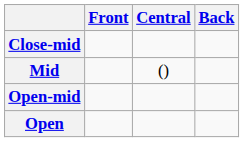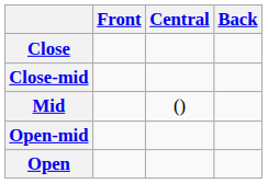 <table class="wikitable" style="text-align:center">
 <tr>
 <th></th>
 <th><a href='#'>Front</a></th>
 <th><a href='#'>Central</a></th>
 <th><a href='#'>Back</a></th>
+</tr>
+<tr>
+<th><a href='#'>Close</a></th>
+<td></td>
+<td></td>
+<td></td>
 </tr>
 <tr>
 <th><a href='#'>Close-mid</a></th>
 <td></td>
 <td></td>
 <td></td>
 </tr>
 <tr>
 <th><a href='#'>Mid</a></th>
 <td></td>
 <td>()</td>
 <td></td>
 </tr>
 <tr>
 <th><a href='#'>Open-mid</a></th>
 <td></td>
 <td></td>
 <td></td>
 </tr>
 <tr>
 <th><a href='#'>Open</a></th>
 <td></td>
 <td> </td>
 <td></td>
 </tr>
 </table>
